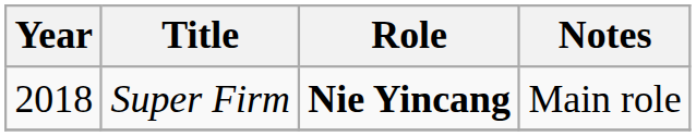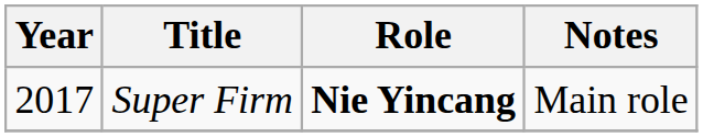 <table class="wikitable sortable">
 <tr>
 <th>Year</th>
 <th>Title</th>
 <th>Role</th>
 <th class="unsortable">Notes</th>
 </tr>
 <tr>
-<td>2018</td>
+<td>2017</td>
 <td><em>Super Firm</em></td>
 <td><strong>Nie Yincang</strong></td>
 <td>Main role</td>
 </tr>
 <tr>
 </tr>
 </table>
